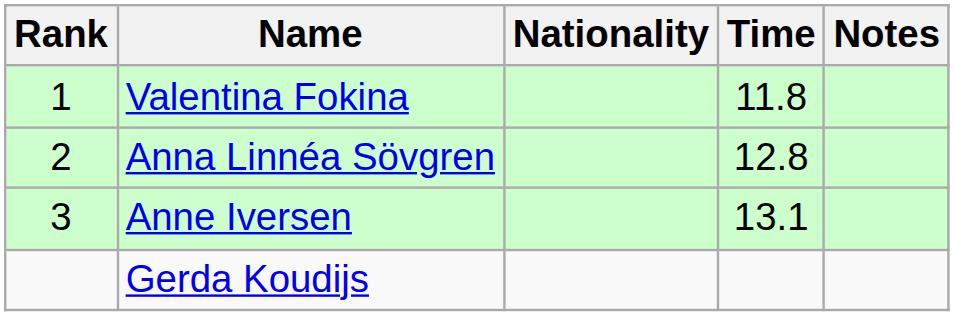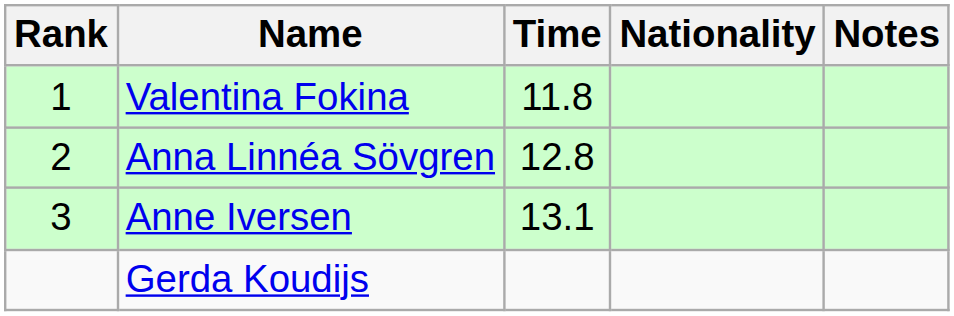 <table class="wikitable sortable" style="text-align:center">
 <tr>
 <th>Rank</th>
 <th>Name</th>
+<th>Time</th>
 <th>Nationality</th>
-<th>Time</th>
 <th>Notes</th>
 </tr>
 <tr bgcolor=ccffcc>
 <td>1</td>
 <td align=left><a href='#'>Valentina Fokina</a></td>
+<td>11.8</td>
 <td align=left></td>
-<td>11.8</td>
 <td></td>
 </tr>
 <tr bgcolor=ccffcc>
 <td>2</td>
 <td align=left><a href='#'>Anna Linnéa Sövgren</a></td>
+<td>12.8</td>
 <td align=left></td>
-<td>12.8</td>
 <td></td>
 </tr>
 <tr bgcolor=ccffcc>
 <td>3</td>
 <td align=left><a href='#'>Anne Iversen</a></td>
+<td>13.1</td>
 <td align=left></td>
-<td>13.1</td>
 <td></td>
 </tr>
 <tr>
 <td></td>
 <td align=left><a href='#'>Gerda Koudijs</a></td>
+<td></td>
 <td align=left></td>
-<td></td>
 <td></td>
 </tr>
 </table>
